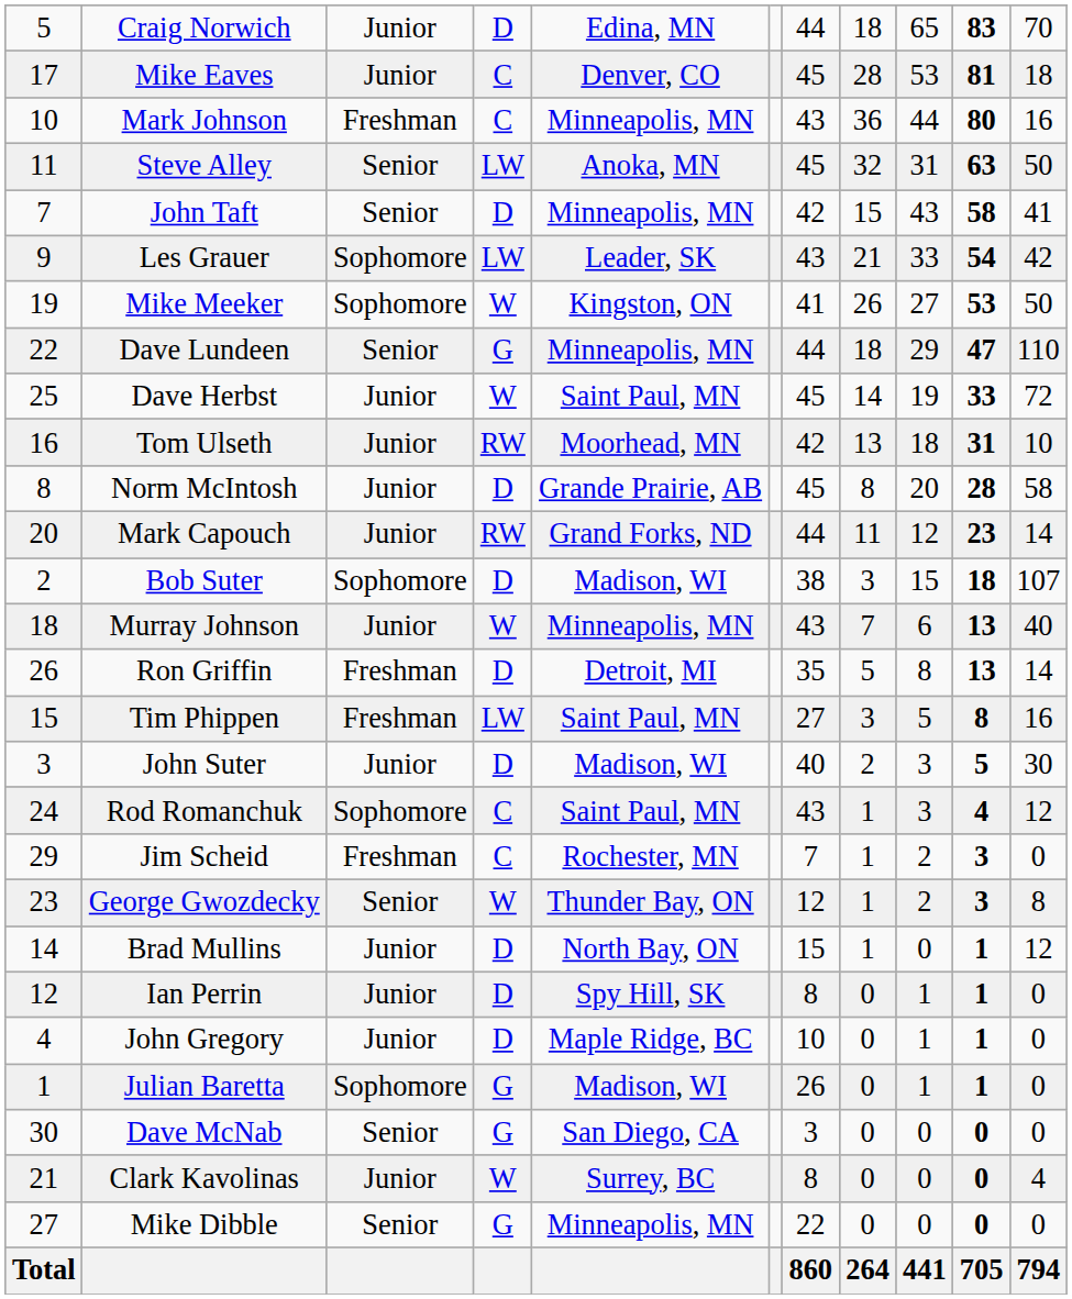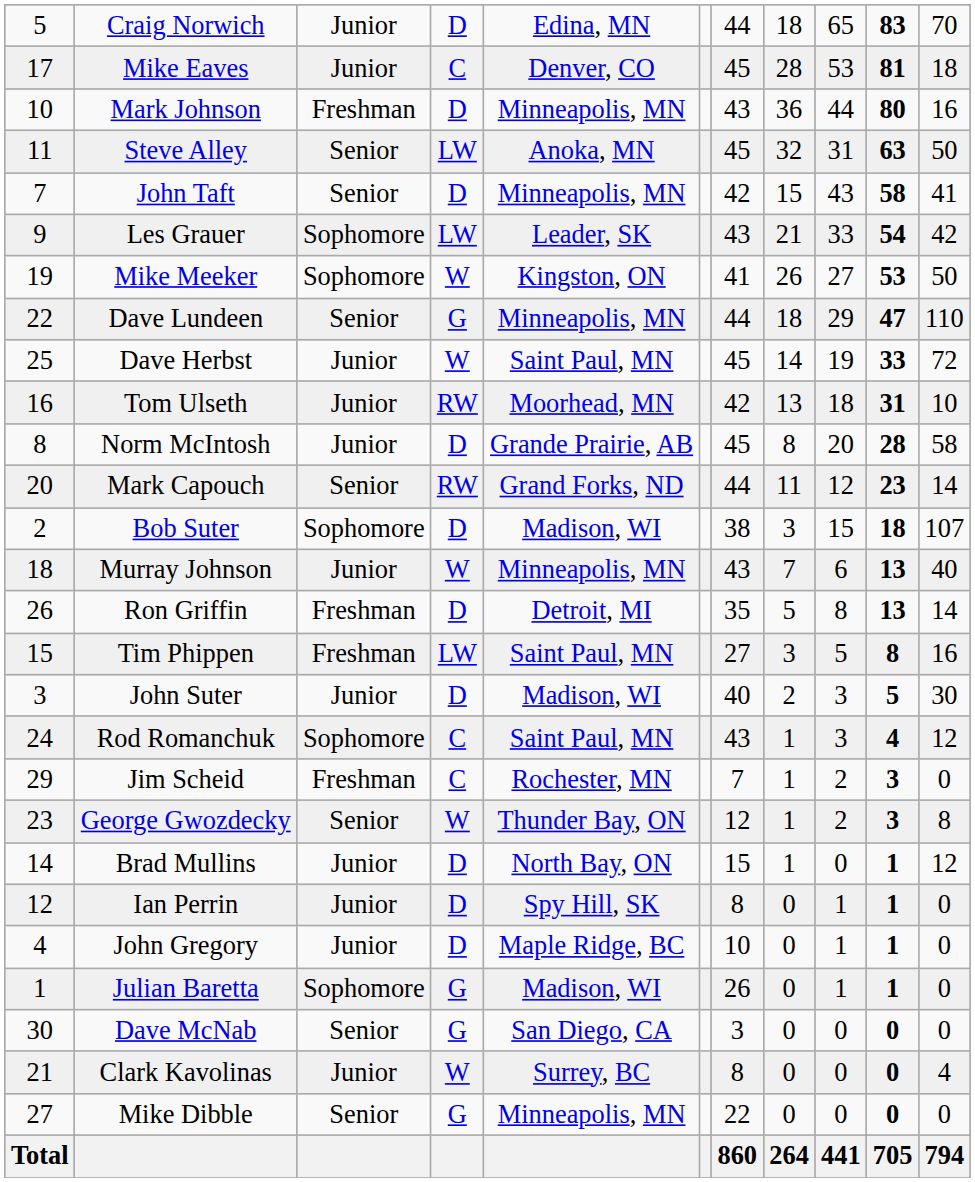 <table class="wikitable sortable">
 <tr align="center" bgcolor="">
 <td>5</td>
 <td><a href='#'>Craig Norwich</a></td>
 <td>Junior</td>
 <td><a href='#'>D</a></td>
 <td><a href='#'>Edina</a>, <a href='#'>MN</a></td>
 <td></td>
 <td>44</td>
 <td>18</td>
 <td>65</td>
 <td><strong>83</strong></td>
 <td>70</td>
 </tr>
 <tr align="center" bgcolor="#f0f0f0">
 <td>17</td>
 <td><a href='#'>Mike Eaves</a></td>
 <td>Junior</td>
 <td><a href='#'>C</a></td>
 <td><a href='#'>Denver</a>, <a href='#'>CO</a></td>
 <td></td>
 <td>45</td>
 <td>28</td>
 <td>53</td>
 <td><strong>81</strong></td>
 <td>18</td>
 </tr>
 <tr align="center" bgcolor="">
 <td>10</td>
 <td><a href='#'>Mark Johnson</a></td>
 <td>Freshman</td>
-<td><a href='#'>C</a></td>
+<td><a href='#'>D</a></td>
 <td><a href='#'>Minneapolis</a>, <a href='#'>MN</a></td>
 <td></td>
 <td>43</td>
 <td>36</td>
 <td>44</td>
 <td><strong>80</strong></td>
 <td>16</td>
 </tr>
 <tr align="center" bgcolor="#f0f0f0">
 <td>11</td>
 <td><a href='#'>Steve Alley</a></td>
 <td>Senior</td>
 <td><a href='#'>LW</a></td>
 <td><a href='#'>Anoka</a>, <a href='#'>MN</a></td>
 <td></td>
 <td>45</td>
 <td>32</td>
 <td>31</td>
 <td><strong>63</strong></td>
 <td>50</td>
 </tr>
 <tr align="center" bgcolor="">
 <td>7</td>
 <td><a href='#'>John Taft</a></td>
 <td>Senior</td>
 <td><a href='#'>D</a></td>
 <td><a href='#'>Minneapolis</a>, <a href='#'>MN</a></td>
 <td></td>
 <td>42</td>
 <td>15</td>
 <td>43</td>
 <td><strong>58</strong></td>
 <td>41</td>
 </tr>
 <tr align="center" bgcolor="#f0f0f0">
 <td>9</td>
 <td>Les Grauer</td>
 <td>Sophomore</td>
 <td><a href='#'>LW</a></td>
 <td><a href='#'>Leader</a>, <a href='#'>SK</a></td>
 <td></td>
 <td>43</td>
 <td>21</td>
 <td>33</td>
 <td><strong>54</strong></td>
 <td>42</td>
 </tr>
 <tr align="center" bgcolor="">
 <td>19</td>
 <td><a href='#'>Mike Meeker</a></td>
 <td>Sophomore</td>
 <td><a href='#'>W</a></td>
 <td><a href='#'>Kingston</a>, <a href='#'>ON</a></td>
 <td></td>
 <td>41</td>
 <td>26</td>
 <td>27</td>
 <td><strong>53</strong></td>
 <td>50</td>
 </tr>
 <tr align="center" bgcolor="#f0f0f0">
 <td>22</td>
 <td>Dave Lundeen</td>
 <td>Senior</td>
 <td><a href='#'>G</a></td>
 <td><a href='#'>Minneapolis</a>, <a href='#'>MN</a></td>
 <td></td>
 <td>44</td>
 <td>18</td>
 <td>29</td>
 <td><strong>47</strong></td>
 <td>110</td>
 </tr>
 <tr align="center" bgcolor="">
 <td>25</td>
 <td>Dave Herbst</td>
 <td>Junior</td>
 <td><a href='#'>W</a></td>
 <td><a href='#'>Saint Paul</a>, <a href='#'>MN</a></td>
 <td></td>
 <td>45</td>
 <td>14</td>
 <td>19</td>
 <td><strong>33</strong></td>
 <td>72</td>
 </tr>
 <tr align="center" bgcolor="#f0f0f0">
 <td>16</td>
 <td>Tom Ulseth</td>
 <td>Junior</td>
 <td><a href='#'>RW</a></td>
 <td><a href='#'>Moorhead</a>, <a href='#'>MN</a></td>
 <td></td>
 <td>42</td>
 <td>13</td>
 <td>18</td>
 <td><strong>31</strong></td>
 <td>10</td>
 </tr>
 <tr align="center" bgcolor="">
 <td>8</td>
 <td>Norm McIntosh</td>
 <td>Junior</td>
 <td><a href='#'>D</a></td>
 <td><a href='#'>Grande Prairie</a>, <a href='#'>AB</a></td>
 <td></td>
 <td>45</td>
 <td>8</td>
 <td>20</td>
 <td><strong>28</strong></td>
 <td>58</td>
 </tr>
 <tr align="center" bgcolor="#f0f0f0">
 <td>20</td>
 <td>Mark Capouch</td>
-<td>Junior</td>
+<td>Senior</td>
 <td><a href='#'>RW</a></td>
 <td><a href='#'>Grand Forks</a>, <a href='#'>ND</a></td>
 <td></td>
 <td>44</td>
 <td>11</td>
 <td>12</td>
 <td><strong>23</strong></td>
 <td>14</td>
 </tr>
 <tr align="center" bgcolor="">
 <td>2</td>
 <td><a href='#'>Bob Suter</a></td>
 <td>Sophomore</td>
 <td><a href='#'>D</a></td>
 <td><a href='#'>Madison</a>, <a href='#'>WI</a></td>
 <td></td>
 <td>38</td>
 <td>3</td>
 <td>15</td>
 <td><strong>18</strong></td>
 <td>107</td>
 </tr>
 <tr align="center" bgcolor="#f0f0f0">
 <td>18</td>
 <td>Murray Johnson</td>
 <td>Junior</td>
 <td><a href='#'>W</a></td>
 <td><a href='#'>Minneapolis</a>, <a href='#'>MN</a></td>
 <td></td>
 <td>43</td>
 <td>7</td>
 <td>6</td>
 <td><strong>13</strong></td>
 <td>40</td>
 </tr>
 <tr align="center" bgcolor="">
 <td>26</td>
 <td>Ron Griffin</td>
 <td>Freshman</td>
 <td><a href='#'>D</a></td>
 <td><a href='#'>Detroit</a>, <a href='#'>MI</a></td>
 <td></td>
 <td>35</td>
 <td>5</td>
 <td>8</td>
 <td><strong>13</strong></td>
 <td>14</td>
 </tr>
 <tr align="center" bgcolor="#f0f0f0">
 <td>15</td>
 <td>Tim Phippen</td>
 <td>Freshman</td>
 <td><a href='#'>LW</a></td>
 <td><a href='#'>Saint Paul</a>, <a href='#'>MN</a></td>
 <td></td>
 <td>27</td>
 <td>3</td>
 <td>5</td>
 <td><strong>8</strong></td>
 <td>16</td>
 </tr>
 <tr align="center" bgcolor="">
 <td>3</td>
 <td>John Suter</td>
 <td>Junior</td>
 <td><a href='#'>D</a></td>
 <td><a href='#'>Madison</a>, <a href='#'>WI</a></td>
 <td></td>
 <td>40</td>
 <td>2</td>
 <td>3</td>
 <td><strong>5</strong></td>
 <td>30</td>
 </tr>
 <tr align="center" bgcolor="#f0f0f0">
 <td>24</td>
 <td>Rod Romanchuk</td>
 <td>Sophomore</td>
 <td><a href='#'>C</a></td>
 <td><a href='#'>Saint Paul</a>, <a href='#'>MN</a></td>
 <td></td>
 <td>43</td>
 <td>1</td>
 <td>3</td>
 <td><strong>4</strong></td>
 <td>12</td>
 </tr>
 <tr align="center" bgcolor="">
 <td>29</td>
 <td>Jim Scheid</td>
 <td>Freshman</td>
 <td><a href='#'>C</a></td>
 <td><a href='#'>Rochester</a>, <a href='#'>MN</a></td>
 <td></td>
 <td>7</td>
 <td>1</td>
 <td>2</td>
 <td><strong>3</strong></td>
 <td>0</td>
 </tr>
 <tr align="center" bgcolor="#f0f0f0">
 <td>23</td>
 <td><a href='#'>George Gwozdecky</a></td>
 <td>Senior</td>
 <td><a href='#'>W</a></td>
 <td><a href='#'>Thunder Bay</a>, <a href='#'>ON</a></td>
 <td></td>
 <td>12</td>
 <td>1</td>
 <td>2</td>
 <td><strong>3</strong></td>
 <td>8</td>
 </tr>
 <tr align="center" bgcolor="">
 <td>14</td>
 <td>Brad Mullins</td>
 <td>Junior</td>
 <td><a href='#'>D</a></td>
 <td><a href='#'>North Bay</a>, <a href='#'>ON</a></td>
 <td></td>
 <td>15</td>
 <td>1</td>
 <td>0</td>
 <td><strong>1</strong></td>
 <td>12</td>
 </tr>
 <tr align="center" bgcolor="#f0f0f0">
 <td>12</td>
 <td>Ian Perrin</td>
 <td>Junior</td>
 <td><a href='#'>D</a></td>
 <td><a href='#'>Spy Hill</a>, <a href='#'>SK</a></td>
 <td></td>
 <td>8</td>
 <td>0</td>
 <td>1</td>
 <td><strong>1</strong></td>
 <td>0</td>
 </tr>
 <tr align="center" bgcolor="">
 <td>4</td>
 <td>John Gregory</td>
 <td>Junior</td>
 <td><a href='#'>D</a></td>
 <td><a href='#'>Maple Ridge</a>, <a href='#'>BC</a></td>
 <td></td>
 <td>10</td>
 <td>0</td>
 <td>1</td>
 <td><strong>1</strong></td>
 <td>0</td>
 </tr>
 <tr align="center" bgcolor="#f0f0f0">
 <td>1</td>
 <td><a href='#'>Julian Baretta</a></td>
 <td>Sophomore</td>
 <td><a href='#'>G</a></td>
 <td><a href='#'>Madison</a>, <a href='#'>WI</a></td>
 <td></td>
 <td>26</td>
 <td>0</td>
 <td>1</td>
 <td><strong>1</strong></td>
 <td>0</td>
 </tr>
 <tr align="center" bgcolor="">
 <td>30</td>
 <td><a href='#'>Dave McNab</a></td>
 <td>Senior</td>
 <td><a href='#'>G</a></td>
 <td><a href='#'>San Diego</a>, <a href='#'>CA</a></td>
 <td></td>
 <td>3</td>
 <td>0</td>
 <td>0</td>
 <td><strong>0</strong></td>
 <td>0</td>
 </tr>
 <tr align="center" bgcolor="#f0f0f0">
 <td>21</td>
 <td>Clark Kavolinas</td>
 <td>Junior</td>
 <td><a href='#'>W</a></td>
 <td><a href='#'>Surrey</a>, <a href='#'>BC</a></td>
 <td></td>
 <td>8</td>
 <td>0</td>
 <td>0</td>
 <td><strong>0</strong></td>
 <td>4</td>
 </tr>
 <tr align="center" bgcolor="">
 <td>27</td>
 <td>Mike Dibble</td>
 <td>Senior</td>
 <td><a href='#'>G</a></td>
 <td><a href='#'>Minneapolis</a>, <a href='#'>MN</a></td>
 <td></td>
 <td>22</td>
 <td>0</td>
 <td>0</td>
 <td><strong>0</strong></td>
 <td>0</td>
 </tr>
 <tr>
 <th>Total</th>
 <th></th>
 <th></th>
 <th></th>
 <th></th>
 <th></th>
 <th>860</th>
 <th>264</th>
 <th>441</th>
 <th>705</th>
 <th>794</th>
 </tr>
 </table>
